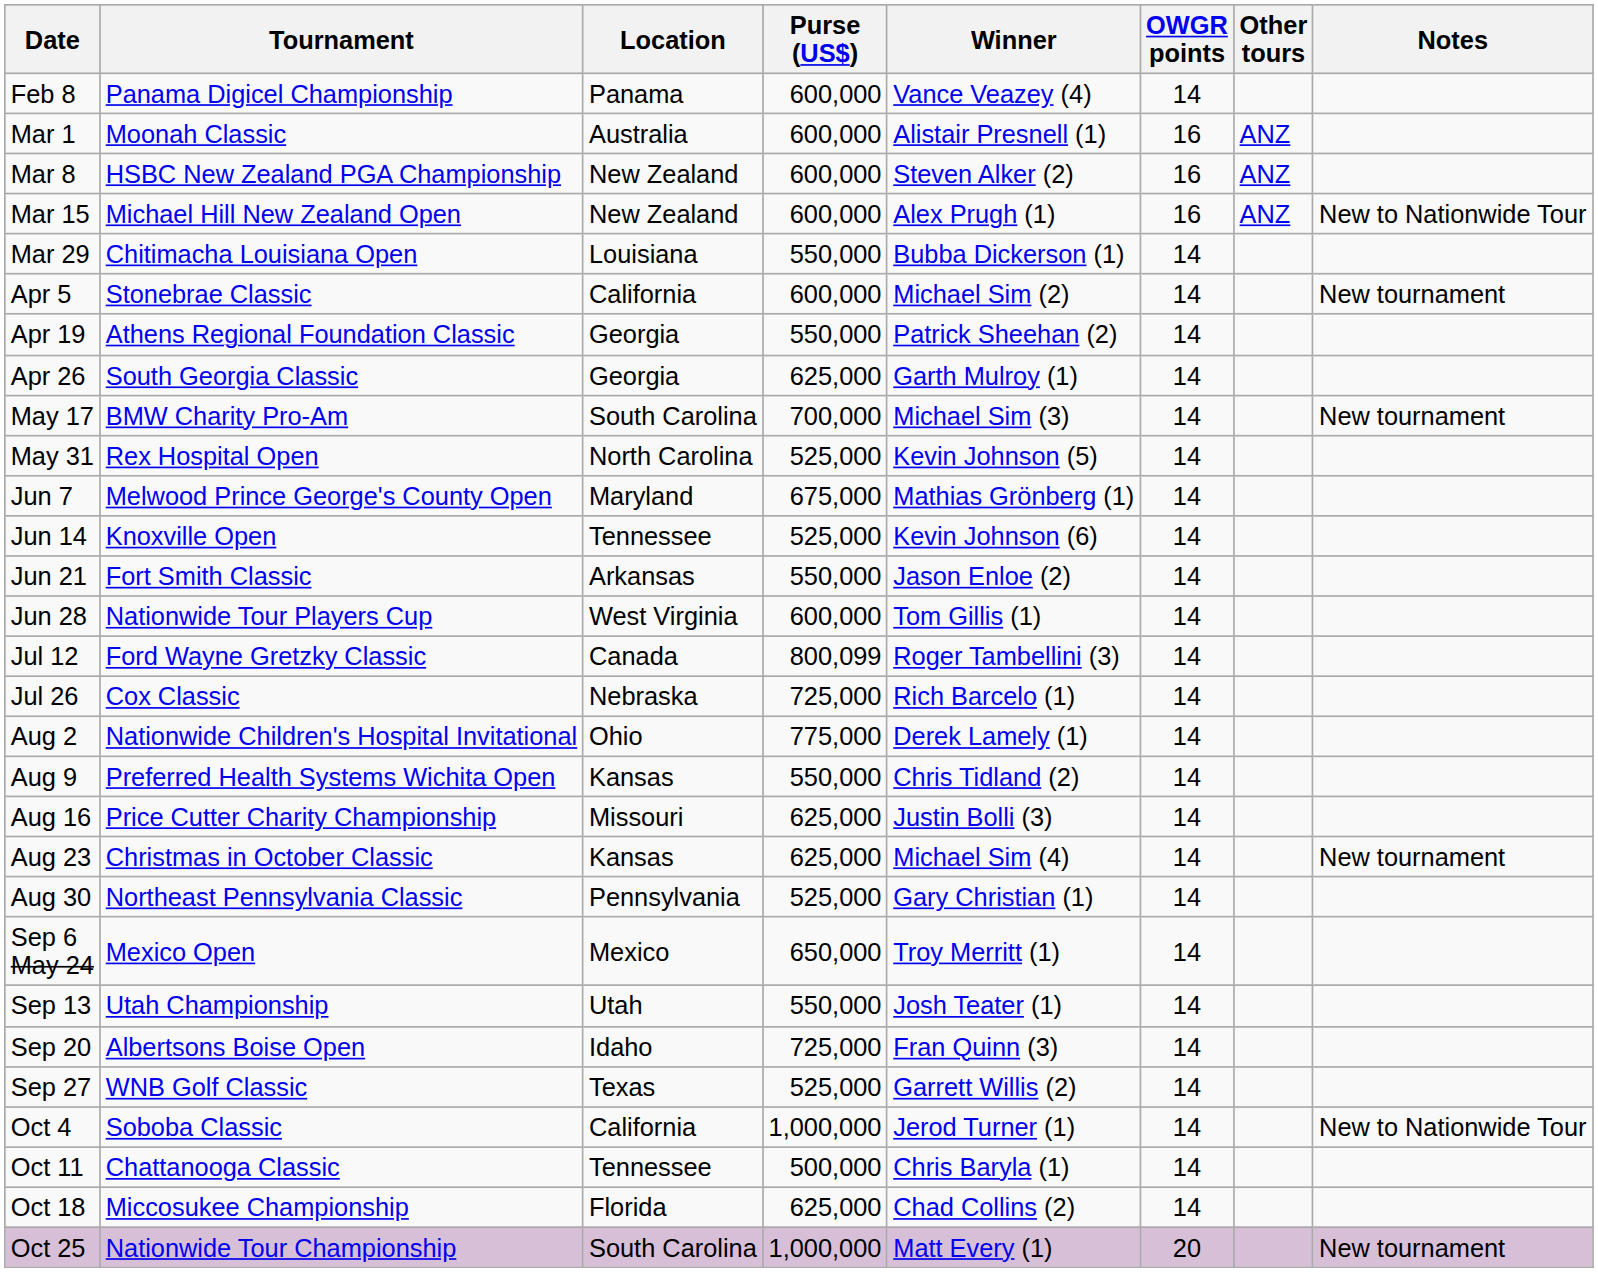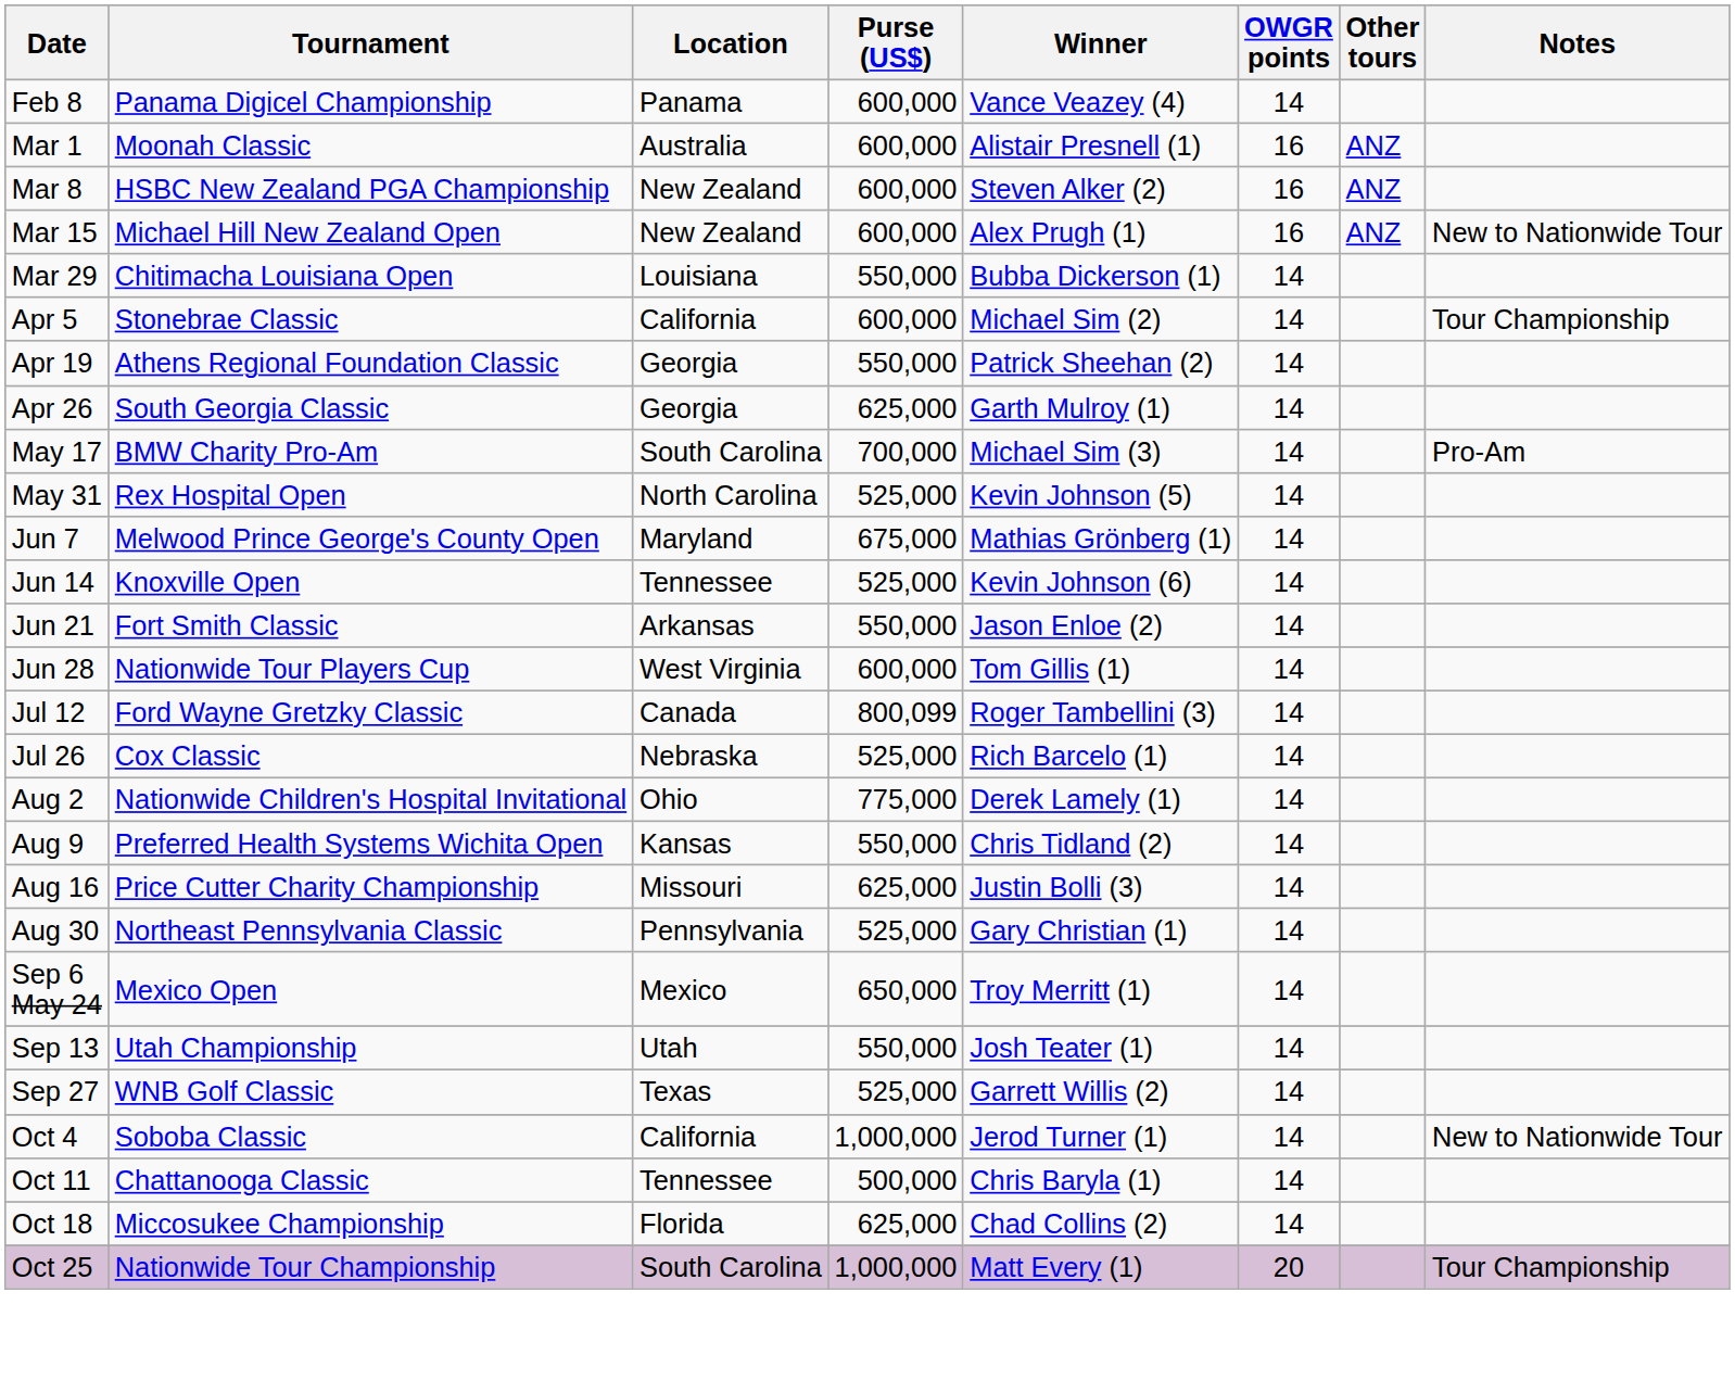 <table class="wikitable" style="font-size:95%">
 <tr>
 <th>Date</th>
 <th>Tournament</th>
 <th>Location</th>
 <th>Purse<br>(<a href='#'>US$</a>)</th>
 <th>Winner</th>
 <th><a href='#'>OWGR</a><br>points</th>
 <th>Other<br>tours</th>
 <th>Notes</th>
 </tr>
 <tr>
 <td>Feb 8</td>
 <td><a href='#'>Panama Digicel Championship</a></td>
 <td>Panama</td>
 <td align=right>600,000</td>
 <td> <a href='#'>Vance Veazey</a> (4)</td>
 <td align=center>14</td>
 <td></td>
 <td></td>
 </tr>
 <tr>
 <td>Mar 1</td>
 <td><a href='#'>Moonah Classic</a></td>
 <td>Australia</td>
 <td align=right>600,000</td>
 <td> <a href='#'>Alistair Presnell</a> (1)</td>
 <td align=center>16</td>
 <td><a href='#'>ANZ</a></td>
 <td></td>
 </tr>
 <tr>
 <td>Mar 8</td>
 <td><a href='#'>HSBC New Zealand PGA Championship</a></td>
 <td>New Zealand</td>
 <td align=right>600,000</td>
 <td> <a href='#'>Steven Alker</a> (2)</td>
 <td align=center>16</td>
 <td><a href='#'>ANZ</a></td>
 <td></td>
 </tr>
 <tr>
 <td>Mar 15</td>
 <td><a href='#'>Michael Hill New Zealand Open</a></td>
 <td>New Zealand</td>
 <td align=right>600,000</td>
 <td> <a href='#'>Alex Prugh</a> (1)</td>
 <td align=center>16</td>
 <td><a href='#'>ANZ</a></td>
 <td>New to Nationwide Tour</td>
 </tr>
 <tr>
 <td>Mar 29</td>
 <td><a href='#'>Chitimacha Louisiana Open</a></td>
 <td>Louisiana</td>
 <td align=right>550,000</td>
 <td> <a href='#'>Bubba Dickerson</a> (1)</td>
 <td align=center>14</td>
 <td></td>
 <td></td>
 </tr>
 <tr>
 <td>Apr 5</td>
 <td><a href='#'>Stonebrae Classic</a></td>
 <td>California</td>
 <td align=right>600,000</td>
 <td> <a href='#'>Michael Sim</a> (2)</td>
 <td align=center>14</td>
 <td></td>
-<td>New tournament</td>
+<td>Tour Championship</td>
 </tr>
 <tr>
 <td>Apr 19</td>
 <td><a href='#'>Athens Regional Foundation Classic</a></td>
 <td>Georgia</td>
 <td align=right>550,000</td>
 <td> <a href='#'>Patrick Sheehan</a> (2)</td>
 <td align=center>14</td>
 <td></td>
 <td></td>
 </tr>
 <tr>
 <td>Apr 26</td>
 <td><a href='#'>South Georgia Classic</a></td>
 <td>Georgia</td>
 <td align=right>625,000</td>
 <td> <a href='#'>Garth Mulroy</a> (1)</td>
 <td align=center>14</td>
 <td></td>
 <td></td>
 </tr>
 <tr>
 <td>May 17</td>
 <td><a href='#'>BMW Charity Pro-Am</a></td>
 <td>South Carolina</td>
 <td align=right>700,000</td>
 <td> <a href='#'>Michael Sim</a> (3)</td>
 <td align=center>14</td>
 <td></td>
-<td>New tournament</td>
+<td>Pro-Am</td>
 </tr>
 <tr>
 <td>May 31</td>
 <td><a href='#'>Rex Hospital Open</a></td>
 <td>North Carolina</td>
 <td align=right>525,000</td>
 <td> <a href='#'>Kevin Johnson</a> (5)</td>
 <td align=center>14</td>
 <td></td>
 <td></td>
 </tr>
 <tr>
 <td>Jun 7</td>
 <td><a href='#'>Melwood Prince George's County Open</a></td>
 <td>Maryland</td>
 <td align=right>675,000</td>
 <td> <a href='#'>Mathias Grönberg</a> (1)</td>
 <td align=center>14</td>
 <td></td>
 <td></td>
 </tr>
 <tr>
 <td>Jun 14</td>
 <td><a href='#'>Knoxville Open</a></td>
 <td>Tennessee</td>
 <td align=right>525,000</td>
 <td> <a href='#'>Kevin Johnson</a> (6)</td>
 <td align=center>14</td>
 <td></td>
 <td></td>
 </tr>
 <tr>
 <td>Jun 21</td>
 <td><a href='#'>Fort Smith Classic</a></td>
 <td>Arkansas</td>
 <td align=right>550,000</td>
 <td> <a href='#'>Jason Enloe</a> (2)</td>
 <td align=center>14</td>
 <td></td>
 <td></td>
 </tr>
 <tr>
 <td>Jun 28</td>
 <td><a href='#'>Nationwide Tour Players Cup</a></td>
 <td>West Virginia</td>
 <td align=right>600,000</td>
 <td> <a href='#'>Tom Gillis</a> (1)</td>
 <td align=center>14</td>
 <td></td>
 <td></td>
 </tr>
 <tr>
 <td>Jul 12</td>
 <td><a href='#'>Ford Wayne Gretzky Classic</a></td>
 <td>Canada</td>
 <td align=right>800,099</td>
 <td> <a href='#'>Roger Tambellini</a> (3)</td>
 <td align=center>14</td>
 <td></td>
 <td></td>
 </tr>
 <tr>
 <td>Jul 26</td>
 <td><a href='#'>Cox Classic</a></td>
 <td>Nebraska</td>
-<td align=right>725,000</td>
+<td align=right>525,000</td>
 <td> <a href='#'>Rich Barcelo</a> (1)</td>
 <td align=center>14</td>
 <td></td>
 <td></td>
 </tr>
 <tr>
 <td>Aug 2</td>
 <td><a href='#'>Nationwide Children's Hospital Invitational</a></td>
 <td>Ohio</td>
 <td align=right>775,000</td>
 <td> <a href='#'>Derek Lamely</a> (1)</td>
 <td align=center>14</td>
 <td></td>
 <td></td>
 </tr>
 <tr>
 <td>Aug 9</td>
 <td><a href='#'>Preferred Health Systems Wichita Open</a></td>
 <td>Kansas</td>
 <td align=right>550,000</td>
 <td> <a href='#'>Chris Tidland</a> (2)</td>
 <td align=center>14</td>
 <td></td>
 <td></td>
 </tr>
 <tr>
 <td>Aug 16</td>
 <td><a href='#'>Price Cutter Charity Championship</a></td>
 <td>Missouri</td>
 <td align=right>625,000</td>
 <td> <a href='#'>Justin Bolli</a> (3)</td>
 <td align=center>14</td>
 <td></td>
 <td></td>
 </tr>
 <tr>
-<td>Aug 23</td>
-<td><a href='#'>Christmas in October Classic</a></td>
-<td>Kansas</td>
-<td align=right>625,000</td>
-<td> <a href='#'>Michael Sim</a> (4)</td>
-<td align=center>14</td>
-<td></td>
-<td>New tournament</td>
-</tr>
-<tr>
 <td>Aug 30</td>
 <td><a href='#'>Northeast Pennsylvania Classic</a></td>
 <td>Pennsylvania</td>
 <td align=right>525,000</td>
 <td> <a href='#'>Gary Christian</a> (1)</td>
 <td align=center>14</td>
 <td></td>
 <td></td>
 </tr>
 <tr>
 <td>Sep 6<br><s>May 24</s></td>
 <td><a href='#'>Mexico Open</a></td>
 <td>Mexico</td>
 <td align=right>650,000</td>
 <td> <a href='#'>Troy Merritt</a> (1)</td>
 <td align=center>14</td>
 <td></td>
 <td></td>
 </tr>
 <tr>
 <td>Sep 13</td>
 <td><a href='#'>Utah Championship</a></td>
 <td>Utah</td>
 <td align=right>550,000</td>
 <td> <a href='#'>Josh Teater</a> (1)</td>
-<td align=center>14</td>
-<td></td>
-<td></td>
-</tr>
-<tr>
-<td>Sep 20</td>
-<td><a href='#'>Albertsons Boise Open</a></td>
-<td>Idaho</td>
-<td align=right>725,000</td>
-<td> <a href='#'>Fran Quinn</a> (3)</td>
 <td align=center>14</td>
 <td></td>
 <td></td>
 </tr>
 <tr>
 <td>Sep 27</td>
 <td><a href='#'>WNB Golf Classic</a></td>
 <td>Texas</td>
 <td align=right>525,000</td>
 <td> <a href='#'>Garrett Willis</a> (2)</td>
 <td align=center>14</td>
 <td></td>
 <td></td>
 </tr>
 <tr>
 <td>Oct 4</td>
 <td><a href='#'>Soboba Classic</a></td>
 <td>California</td>
 <td align=right>1,000,000</td>
 <td> <a href='#'>Jerod Turner</a> (1)</td>
 <td align=center>14</td>
 <td></td>
 <td>New to Nationwide Tour</td>
 </tr>
 <tr>
 <td>Oct 11</td>
 <td><a href='#'>Chattanooga Classic</a></td>
 <td>Tennessee</td>
 <td align=right>500,000</td>
 <td> <a href='#'>Chris Baryla</a> (1)</td>
 <td align=center>14</td>
 <td></td>
 <td></td>
 </tr>
 <tr>
 <td>Oct 18</td>
 <td><a href='#'>Miccosukee Championship</a></td>
 <td>Florida</td>
 <td align=right>625,000</td>
 <td> <a href='#'>Chad Collins</a> (2)</td>
 <td align=center>14</td>
 <td></td>
 <td></td>
 </tr>
 <tr style="background:thistle;">
 <td>Oct 25</td>
 <td><a href='#'>Nationwide Tour Championship</a></td>
 <td>South Carolina</td>
 <td align=right>1,000,000</td>
 <td> <a href='#'>Matt Every</a> (1)</td>
 <td align=center>20</td>
 <td></td>
-<td>New tournament</td>
+<td>Tour Championship</td>
 </tr>
 </table>
